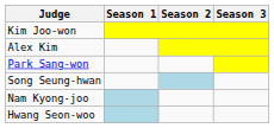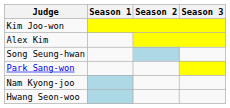 <table class="wikitable">
 <tr>
 <th>Judge</th>
 <th>Season 1</th>
 <th>Season 2</th>
 <th>Season 3</th>
 </tr>
 <tr>
 <td>Kim Joo-won</td>
 <td colspan=3 style="text-align:center; background:yellow;"></td>
 </tr>
 <tr>
 <td>Alex Kim</td>
 <td></td>
 <td colspan=2 style="text-align:center; background:yellow"></td>
 </tr>
 <tr>
+<td>Song Seung-hwan</td>
+<td></td>
+<td colspan=1 style="text-align:center; background:lightblue;"></td>
+<td></td>
+</tr>
+<tr>
 <td><a href='#'>Park Sang-won</a></td>
 <td></td>
 <td></td>
 <td colspan=1 style="text-align:center; background:yellow"></td>
-</tr>
-<tr>
-<td>Song Seung-hwan</td>
-<td></td>
-<td colspan=1 style="text-align:center; background:lightblue;"></td>
-<td></td>
 </tr>
 <tr>
 <td>Nam Kyong-joo</td>
 <td colspan=1 style="text-align:center; background:lightblue;"></td>
 <td></td>
 <td></td>
 </tr>
 <tr>
 <td>Hwang Seon-woo</td>
 <td colspan=1 style="text-align:center; background:lightblue;"></td>
 <td></td>
 <td></td>
 </tr>
 </table>
